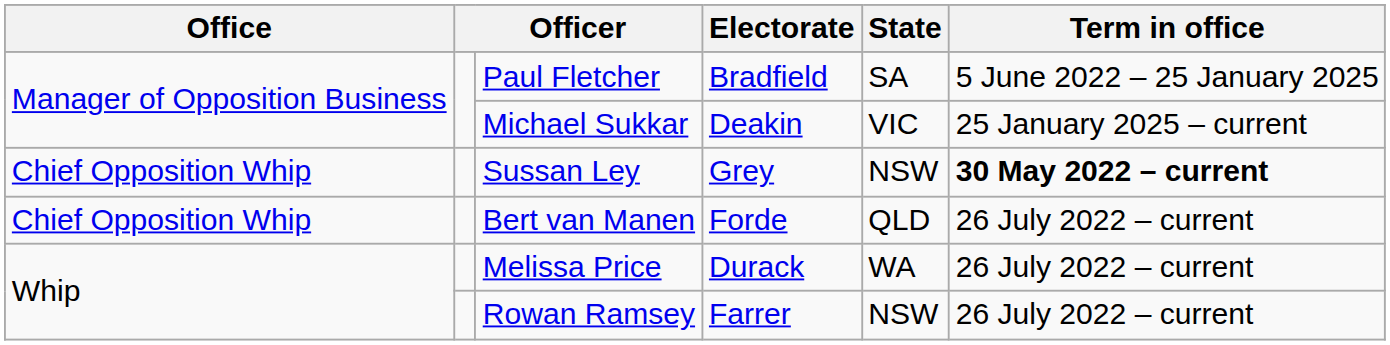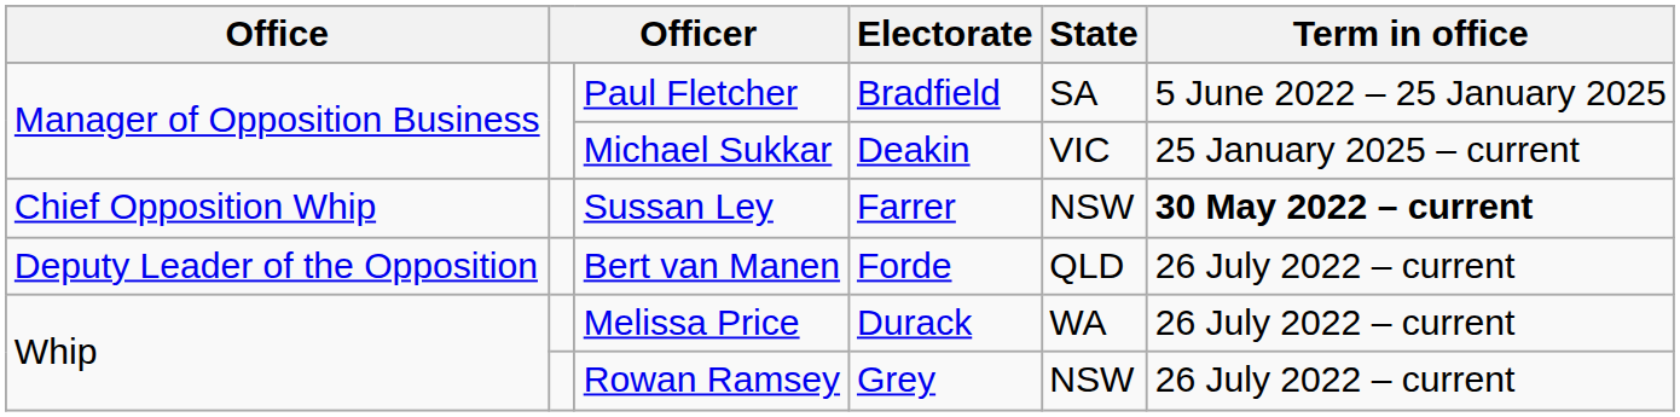 <table class="wikitable sortable">
 <tr>
 <th>Office</th>
 <th colspan="2">Officer</th>
 <th>Electorate</th>
 <th>State</th>
 <th>Term in office</th>
 </tr>
 <tr>
 <td rowspan=2><a href='#'>Manager of Opposition Business</a></td>
 <td rowspan=2 > </td>
 <td><a href='#'>Paul Fletcher</a></td>
 <td><a href='#'>Bradfield</a></td>
 <td>SA</td>
 <td>5 June 2022 – 25 January 2025</td>
 </tr>
 <tr>
 <td><a href='#'>Michael Sukkar</a></td>
 <td><a href='#'>Deakin</a></td>
 <td>VIC</td>
 <td>25 January 2025 – current</td>
 </tr>
 <tr>
 <td><a href='#'>Chief Opposition Whip</a></td>
 <td> </td>
 <td><a href='#'>Sussan Ley</a></td>
-<td><a href='#'>Grey</a></td>
+<td><a href='#'>Farrer</a></td>
 <td>NSW</td>
 <td><strong>30 May 2022 – current</strong></td>
 </tr>
 <tr>
-<td><a href='#'>Chief Opposition Whip</a></td>
+<td><a href='#'>Deputy Leader of the Opposition</a></td>
 <td> </td>
 <td><a href='#'>Bert van Manen</a></td>
 <td><a href='#'>Forde</a></td>
 <td>QLD</td>
 <td>26 July 2022 – current</td>
 </tr>
 <tr>
 <td rowspan="2">Whip</td>
 <td> </td>
 <td><a href='#'>Melissa Price</a></td>
 <td><a href='#'>Durack</a></td>
 <td>WA</td>
 <td>26 July 2022 – current</td>
 </tr>
 <tr>
 <td> </td>
 <td><a href='#'>Rowan Ramsey</a></td>
-<td><a href='#'>Farrer</a></td>
+<td><a href='#'>Grey</a></td>
 <td>NSW</td>
 <td>26 July 2022 – current</td>
 </tr>
 </table>
